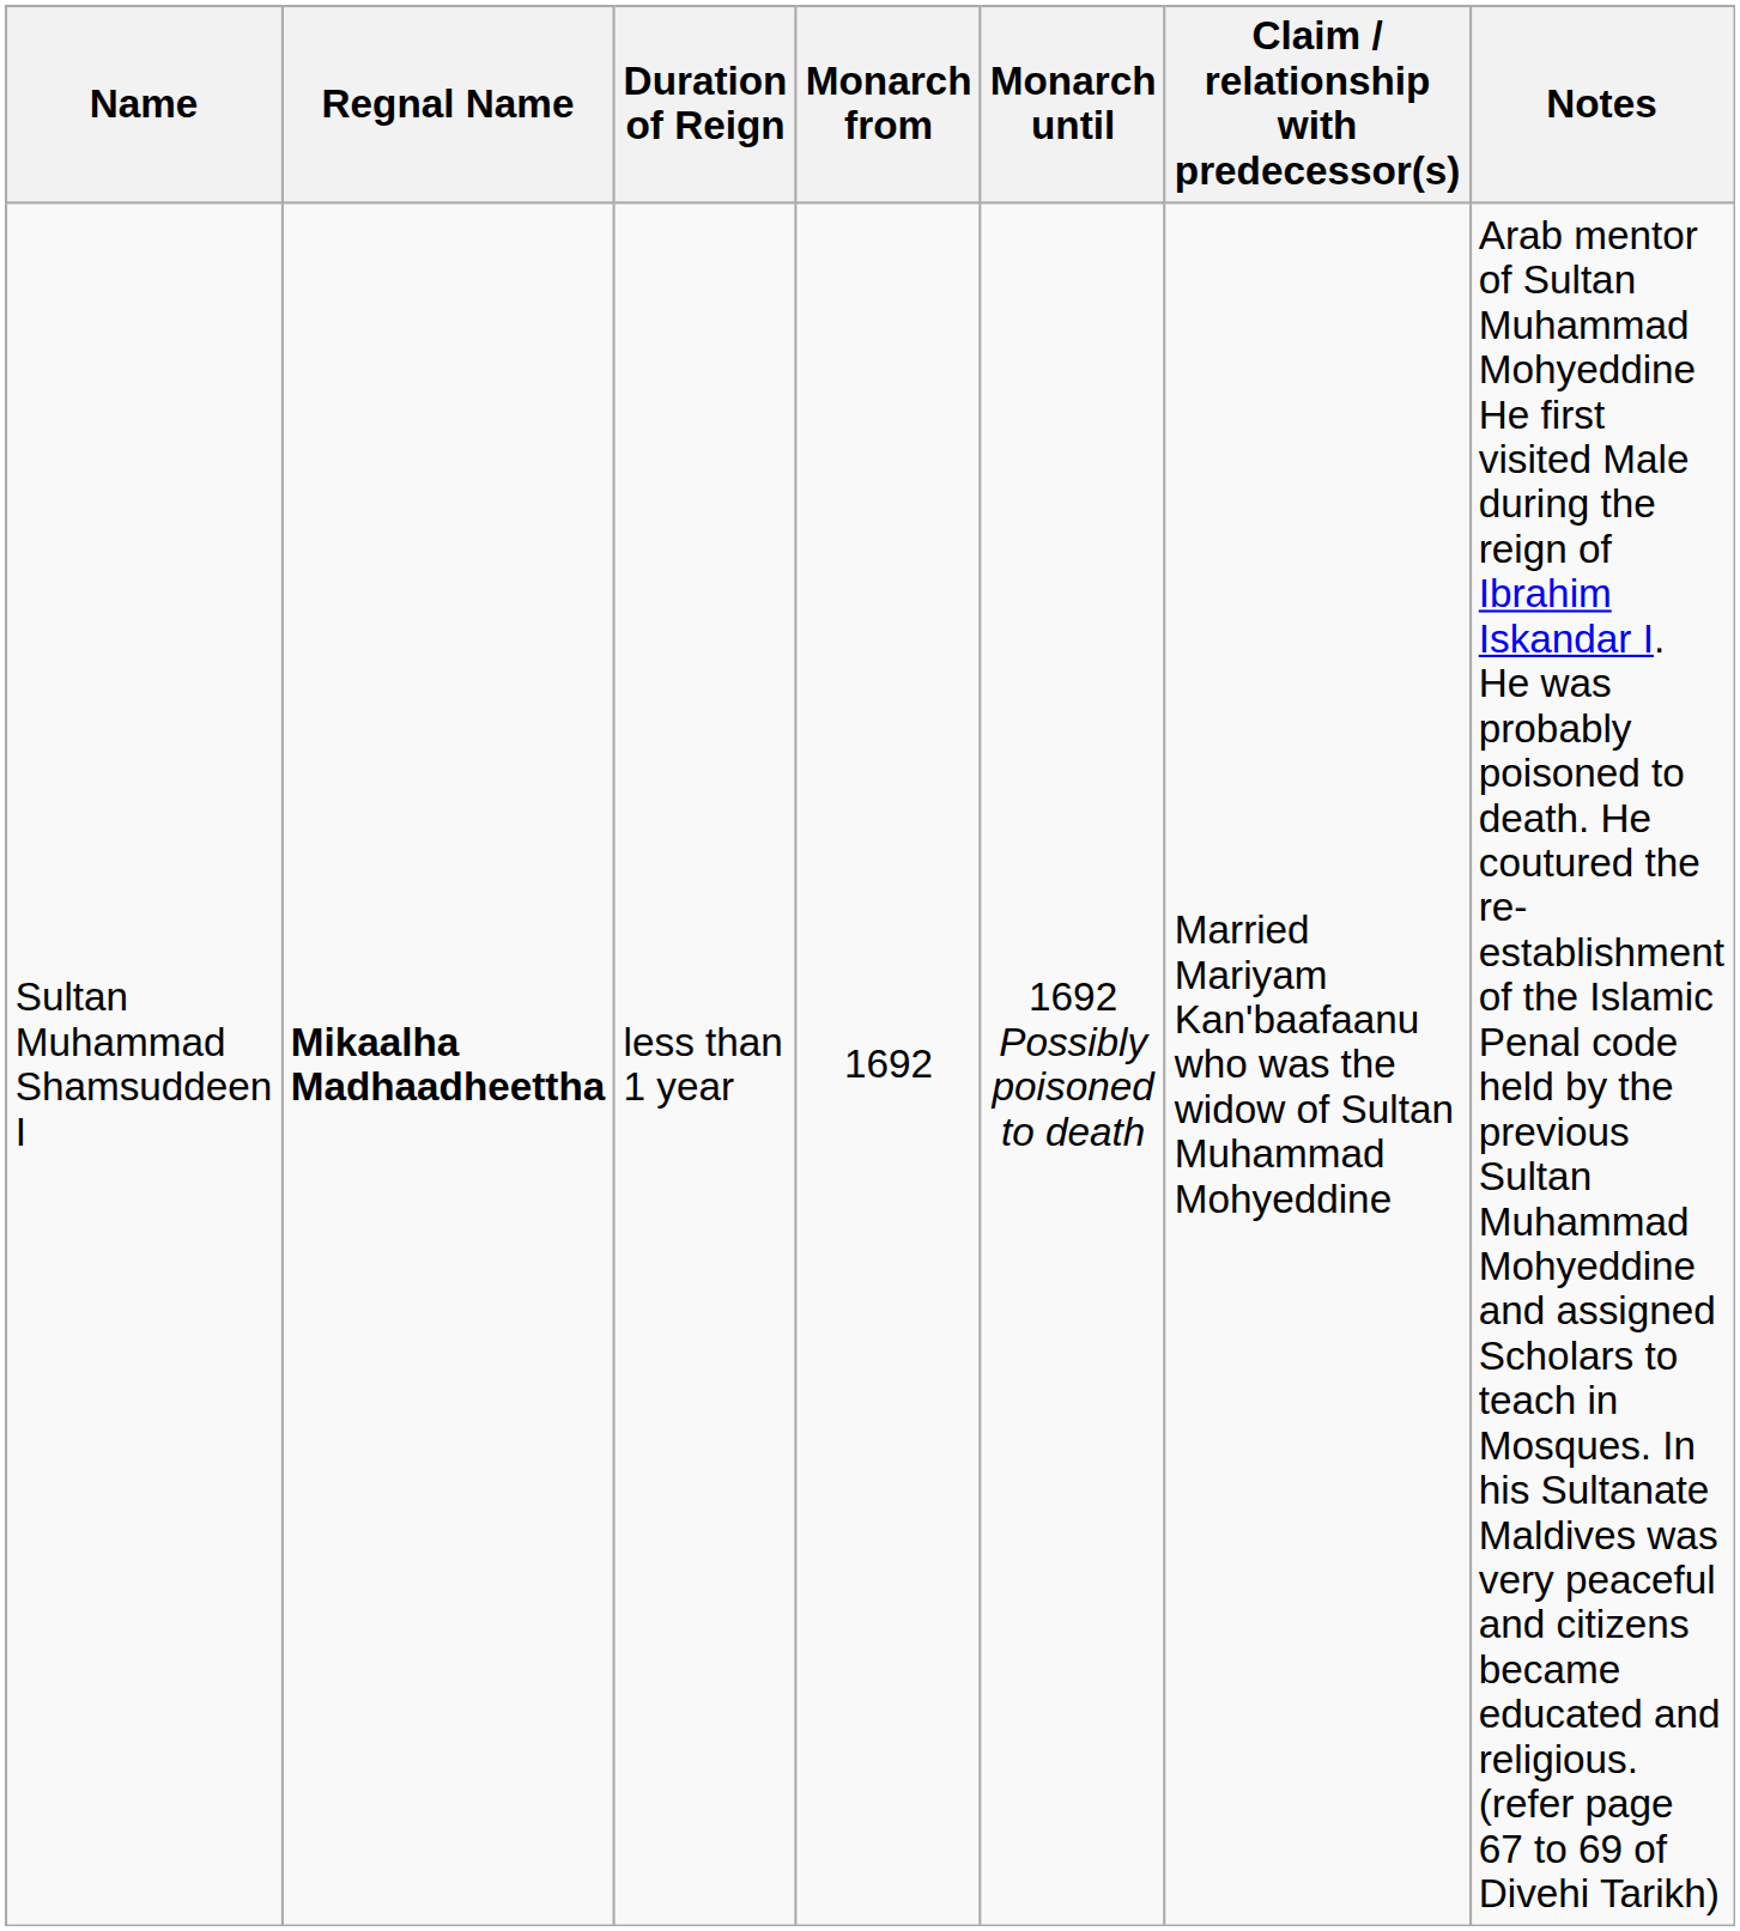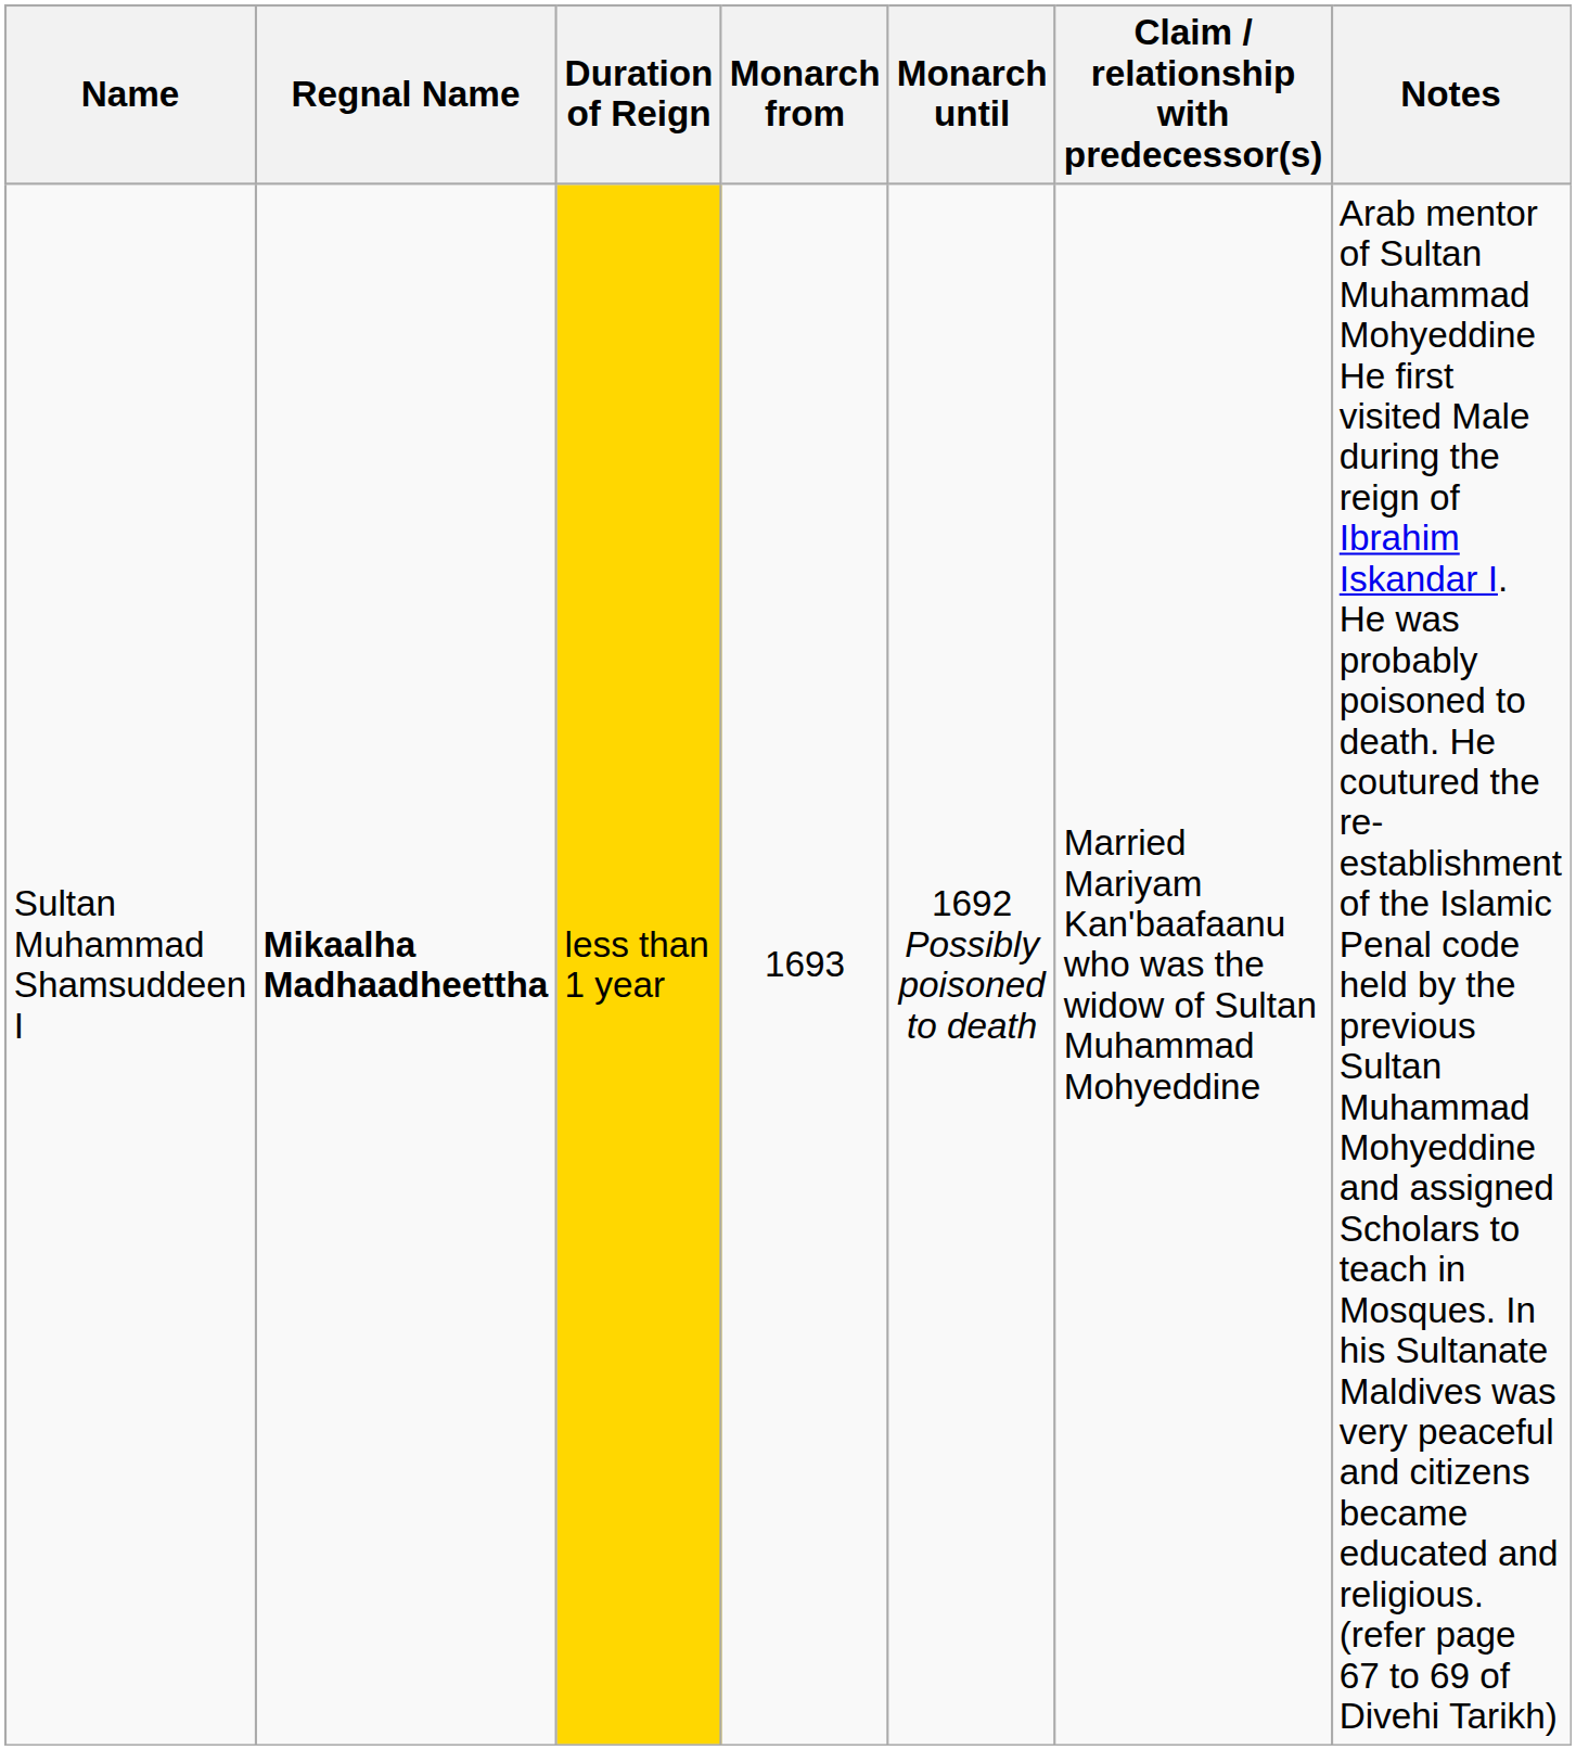 <table width=100% class="wikitable">
 <tr>
 <th width=20%>Name</th>
 <th>Regnal Name</th>
 <th>Duration of Reign</th>
 <th width=10%>Monarch from</th>
 <th width=10%>Monarch until</th>
 <th width=22%>Claim / relationship with predecessor(s)</th>
 <th width=22%>Notes</th>
 </tr>
 <tr>
 <td align="left">Sultan Muhammad Shamsuddeen I</td>
 <td><strong>Mikaalha Madhaadheettha</strong></td>
-<td>less than 1 year</td>
-<td align="center">1692</td>
+<td style="background: gold;">less than 1 year</td>
+<td align="center">1693</td>
 <td align="center">1692<br><em>Possibly poisoned to death</em></td>
 <td>Married Mariyam Kan'baafaanu who was the widow of Sultan Muhammad Mohyeddine</td>
 <td align="left">Arab mentor of Sultan Muhammad Mohyeddine He first visited Male during the reign of <a href='#'>Ibrahim Iskandar I</a>. He was probably poisoned to death. He coutured the re-establishment of the Islamic Penal code held by the previous Sultan Muhammad Mohyeddine and assigned Scholars to teach in Mosques. In his Sultanate Maldives was very peaceful and citizens became educated and religious. (refer page 67 to 69 of Divehi Tarikh)</td>
 </tr>
 <tr>
 </tr>
 </table>
